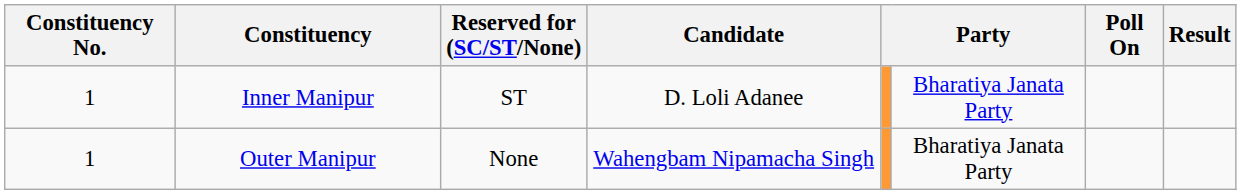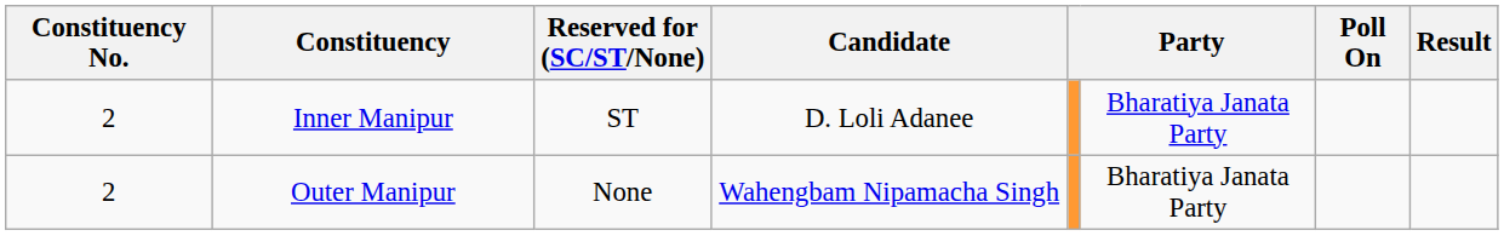 <table class="wikitable sortable" style="text-align:center">
 <tr>
 <th>Constituency No.</th>
 <th style="width:180px;">Constituency</th>
 <th>Reserved for<br>(<a href='#'>SC/ST</a>/None)</th>
 <th style="width:200px;">Candidate</th>
 <th colspan="2">Party</th>
 <th>Poll On</th>
 <th>Result</th>
 </tr>
 <tr>
-<td style="text-align:center;">1</td>
+<td style="text-align:center;">2</td>
 <td><a href='#'>Inner Manipur</a></td>
 <td>ST</td>
 <td>D. Loli Adanee</td>
 <td bgcolor=#FF9933></td>
 <td><a href='#'>Bharatiya Janata Party</a></td>
 <td></td>
 <td></td>
 </tr>
 <tr>
-<td style="text-align:center;">1</td>
+<td style="text-align:center;">2</td>
 <td><a href='#'>Outer Manipur</a></td>
 <td>None</td>
 <td><a href='#'>Wahengbam Nipamacha Singh</a></td>
 <td bgcolor=#FF9933></td>
 <td>Bharatiya Janata Party</td>
 <td></td>
 <td></td>
 </tr>
 </table>
